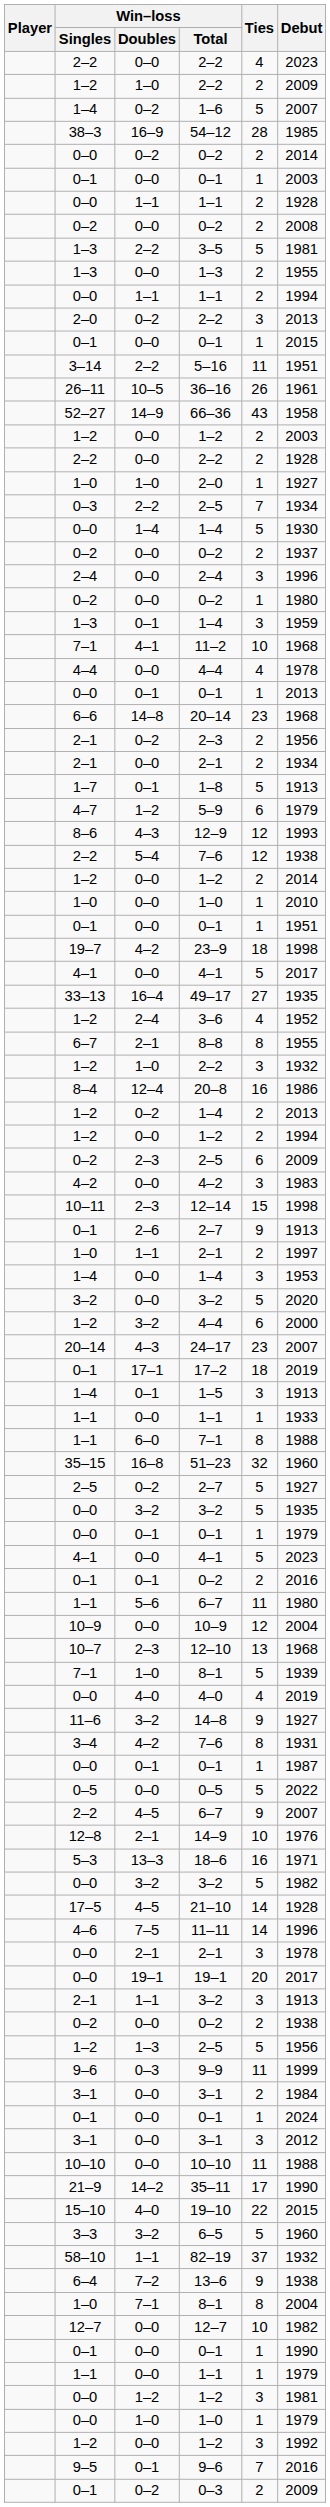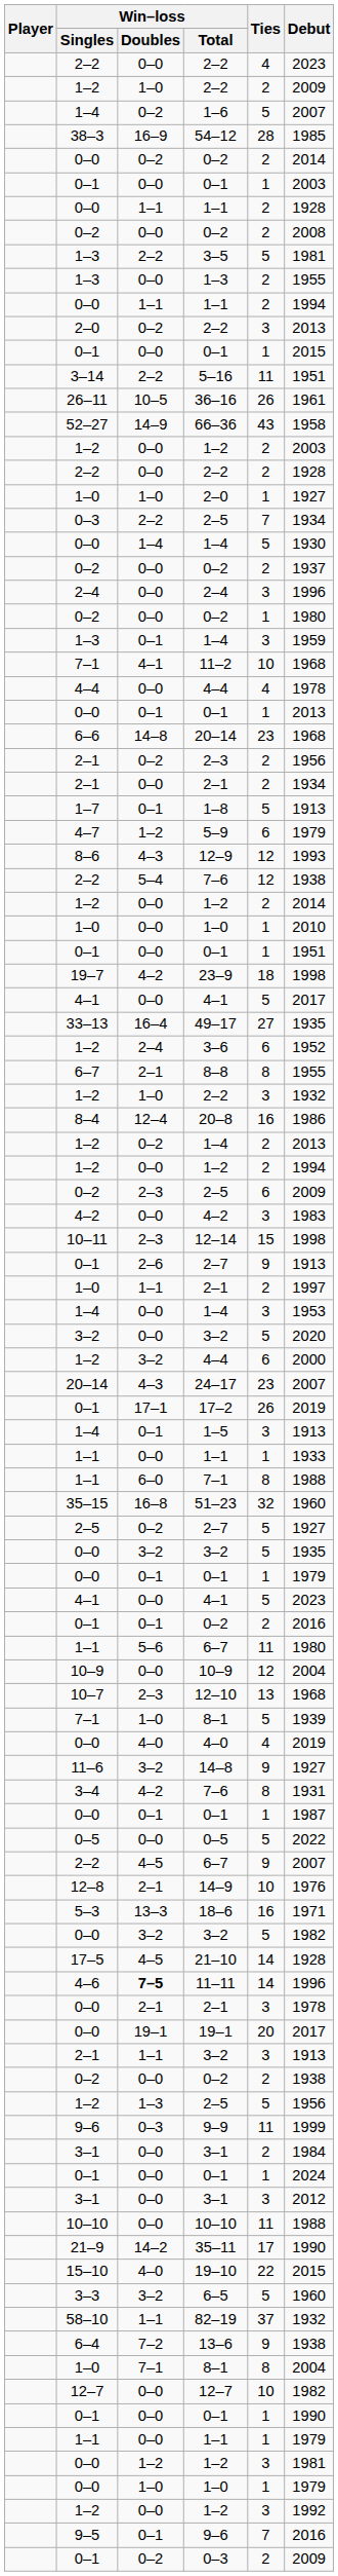 <table class="wikitable sortable" style=text-align:center>
 <tr>
 <th rowspan="2">Player</th>
 <th colspan="3">Win–loss</th>
 <th rowspan="2">Ties</th>
 <th rowspan="2">Debut</th>
 </tr>
 <tr>
 <th>Singles</th>
 <th>Doubles</th>
 <th width=60>Total</th>
 </tr>
 <tr>
 <td align=left></td>
 <td>2–2</td>
 <td>0–0</td>
 <td>2–2</td>
 <td>4</td>
 <td>2023</td>
 </tr>
 <tr>
 <td align=left></td>
 <td>1–2</td>
 <td>1–0</td>
 <td>2–2</td>
 <td>2</td>
 <td>2009</td>
 </tr>
 <tr>
 <td align=left></td>
 <td>1–4</td>
 <td>0–2</td>
 <td>1–6</td>
 <td>5</td>
 <td>2007</td>
 </tr>
 <tr>
 <td align=left></td>
 <td>38–3</td>
 <td>16–9</td>
 <td>54–12</td>
 <td>28</td>
 <td>1985</td>
 </tr>
 <tr>
 <td align=left></td>
 <td>0–0</td>
 <td>0–2</td>
 <td>0–2</td>
 <td>2</td>
 <td>2014</td>
 </tr>
 <tr>
 <td align=left></td>
 <td>0–1</td>
 <td>0–0</td>
 <td>0–1</td>
 <td>1</td>
 <td>2003</td>
 </tr>
 <tr>
 <td align=left></td>
 <td>0–0</td>
 <td>1–1</td>
 <td>1–1</td>
 <td>2</td>
 <td>1928</td>
 </tr>
 <tr>
 <td align=left></td>
 <td>0–2</td>
 <td>0–0</td>
 <td>0–2</td>
 <td>2</td>
 <td>2008</td>
 </tr>
 <tr>
 <td align=left></td>
 <td>1–3</td>
 <td>2–2</td>
 <td>3–5</td>
 <td>5</td>
 <td>1981</td>
 </tr>
 <tr>
 <td align=left></td>
 <td>1–3</td>
 <td>0–0</td>
 <td>1–3</td>
 <td>2</td>
 <td>1955</td>
 </tr>
 <tr>
 <td align=left></td>
 <td>0–0</td>
 <td>1–1</td>
 <td>1–1</td>
 <td>2</td>
 <td>1994</td>
 </tr>
 <tr>
 <td align=left></td>
 <td>2–0</td>
 <td>0–2</td>
 <td>2–2</td>
 <td>3</td>
 <td>2013</td>
 </tr>
 <tr>
 <td align=left></td>
 <td>0–1</td>
 <td>0–0</td>
 <td>0–1</td>
 <td>1</td>
 <td>2015</td>
 </tr>
 <tr>
 <td align=left></td>
 <td>3–14</td>
 <td>2–2</td>
 <td>5–16</td>
 <td>11</td>
 <td>1951</td>
 </tr>
 <tr>
 <td align=left></td>
 <td>26–11</td>
 <td>10–5</td>
 <td>36–16</td>
 <td>26</td>
 <td>1961</td>
 </tr>
 <tr>
 <td align=left></td>
 <td>52–27</td>
 <td>14–9</td>
 <td>66–36</td>
 <td>43</td>
 <td>1958</td>
 </tr>
 <tr>
 <td align=left></td>
 <td>1–2</td>
 <td>0–0</td>
 <td>1–2</td>
 <td>2</td>
 <td>2003</td>
 </tr>
 <tr>
 <td align=left></td>
 <td>2–2</td>
 <td>0–0</td>
 <td>2–2</td>
 <td>2</td>
 <td>1928</td>
 </tr>
 <tr>
 <td align=left></td>
 <td>1–0</td>
 <td>1–0</td>
 <td>2–0</td>
 <td>1</td>
 <td>1927</td>
 </tr>
 <tr>
 <td align=left></td>
 <td>0–3</td>
 <td>2–2</td>
 <td>2–5</td>
 <td>7</td>
 <td>1934</td>
 </tr>
 <tr>
 <td align=left></td>
 <td>0–0</td>
 <td>1–4</td>
 <td>1–4</td>
 <td>5</td>
 <td>1930</td>
 </tr>
 <tr>
 <td align=left></td>
 <td>0–2</td>
 <td>0–0</td>
 <td>0–2</td>
 <td>2</td>
 <td>1937</td>
 </tr>
 <tr>
 <td align=left></td>
 <td>2–4</td>
 <td>0–0</td>
 <td>2–4</td>
 <td>3</td>
 <td>1996</td>
 </tr>
 <tr>
 <td align=left></td>
 <td>0–2</td>
 <td>0–0</td>
 <td>0–2</td>
 <td>1</td>
 <td>1980</td>
 </tr>
 <tr>
 <td align=left></td>
 <td>1–3</td>
 <td>0–1</td>
 <td>1–4</td>
 <td>3</td>
 <td>1959</td>
 </tr>
 <tr>
 <td align=left></td>
 <td>7–1</td>
 <td>4–1</td>
 <td>11–2</td>
 <td>10</td>
 <td>1968</td>
 </tr>
 <tr>
 <td align=left></td>
 <td>4–4</td>
 <td>0–0</td>
 <td>4–4</td>
 <td>4</td>
 <td>1978</td>
 </tr>
 <tr>
 <td align=left></td>
 <td>0–0</td>
 <td>0–1</td>
 <td>0–1</td>
 <td>1</td>
 <td>2013</td>
 </tr>
 <tr>
 <td align=left></td>
 <td>6–6</td>
 <td>14–8</td>
 <td>20–14</td>
 <td>23</td>
 <td>1968</td>
 </tr>
 <tr>
 <td align=left></td>
 <td>2–1</td>
 <td>0–2</td>
 <td>2–3</td>
 <td>2</td>
 <td>1956</td>
 </tr>
 <tr>
 <td align=left></td>
 <td>2–1</td>
 <td>0–0</td>
 <td>2–1</td>
 <td>2</td>
 <td>1934</td>
 </tr>
 <tr>
 <td align=left></td>
 <td>1–7</td>
 <td>0–1</td>
 <td>1–8</td>
 <td>5</td>
 <td>1913</td>
 </tr>
 <tr>
 <td align=left></td>
 <td>4–7</td>
 <td>1–2</td>
 <td>5–9</td>
 <td>6</td>
 <td>1979</td>
 </tr>
 <tr>
 <td align=left></td>
 <td>8–6</td>
 <td>4–3</td>
 <td>12–9</td>
 <td>12</td>
 <td>1993</td>
 </tr>
 <tr>
 <td align=left></td>
 <td>2–2</td>
 <td>5–4</td>
 <td>7–6</td>
 <td>12</td>
 <td>1938</td>
 </tr>
 <tr>
 <td align=left></td>
 <td>1–2</td>
 <td>0–0</td>
 <td>1–2</td>
 <td>2</td>
 <td>2014</td>
 </tr>
 <tr>
 <td align=left></td>
 <td>1–0</td>
 <td>0–0</td>
 <td>1–0</td>
 <td>1</td>
 <td>2010</td>
 </tr>
 <tr>
 <td align=left></td>
 <td>0–1</td>
 <td>0–0</td>
 <td>0–1</td>
 <td>1</td>
 <td>1951</td>
 </tr>
 <tr>
 <td align=left></td>
 <td>19–7</td>
 <td>4–2</td>
 <td>23–9</td>
 <td>18</td>
 <td>1998</td>
 </tr>
 <tr>
 <td align=left></td>
 <td>4–1</td>
 <td>0–0</td>
 <td>4–1</td>
 <td>5</td>
 <td>2017</td>
 </tr>
 <tr>
 <td align=left></td>
 <td>33–13</td>
 <td>16–4</td>
 <td>49–17</td>
 <td>27</td>
 <td>1935</td>
 </tr>
 <tr>
 <td align=left></td>
 <td>1–2</td>
 <td>2–4</td>
 <td>3–6</td>
-<td>4</td>
+<td>6</td>
 <td>1952</td>
 </tr>
 <tr>
 <td align=left></td>
 <td>6–7</td>
 <td>2–1</td>
 <td>8–8</td>
 <td>8</td>
 <td>1955</td>
 </tr>
 <tr>
 <td align=left></td>
 <td>1–2</td>
 <td>1–0</td>
 <td>2–2</td>
 <td>3</td>
 <td>1932</td>
 </tr>
 <tr>
 <td align=left></td>
 <td>8–4</td>
 <td>12–4</td>
 <td>20–8</td>
 <td>16</td>
 <td>1986</td>
 </tr>
 <tr>
 <td align=left></td>
 <td>1–2</td>
 <td>0–2</td>
 <td>1–4</td>
 <td>2</td>
 <td>2013</td>
 </tr>
 <tr>
 <td align=left></td>
 <td>1–2</td>
 <td>0–0</td>
 <td>1–2</td>
 <td>2</td>
 <td>1994</td>
 </tr>
 <tr>
 <td align=left></td>
 <td>0–2</td>
 <td>2–3</td>
 <td>2–5</td>
 <td>6</td>
 <td>2009</td>
 </tr>
 <tr>
 <td align=left></td>
 <td>4–2</td>
 <td>0–0</td>
 <td>4–2</td>
 <td>3</td>
 <td>1983</td>
 </tr>
 <tr>
 <td align=left></td>
 <td>10–11</td>
 <td>2–3</td>
 <td>12–14</td>
 <td>15</td>
 <td>1998</td>
 </tr>
 <tr>
 <td align=left></td>
 <td>0–1</td>
 <td>2–6</td>
 <td>2–7</td>
 <td>9</td>
 <td>1913</td>
 </tr>
 <tr>
 <td align=left></td>
 <td>1–0</td>
 <td>1–1</td>
 <td>2–1</td>
 <td>2</td>
 <td>1997</td>
 </tr>
 <tr>
 <td align=left></td>
 <td>1–4</td>
 <td>0–0</td>
 <td>1–4</td>
 <td>3</td>
 <td>1953</td>
 </tr>
 <tr>
 <td align=left></td>
 <td>3–2</td>
 <td>0–0</td>
 <td>3–2</td>
 <td>5</td>
 <td>2020</td>
 </tr>
 <tr>
 <td align=left></td>
 <td>1–2</td>
 <td>3–2</td>
 <td>4–4</td>
 <td>6</td>
 <td>2000</td>
 </tr>
 <tr>
 <td align=left></td>
 <td>20–14</td>
 <td>4–3</td>
 <td>24–17</td>
 <td>23</td>
 <td>2007</td>
 </tr>
 <tr>
 <td align=left></td>
 <td>0–1</td>
 <td>17–1</td>
 <td>17–2</td>
-<td>18</td>
+<td>26</td>
 <td>2019</td>
 </tr>
 <tr>
 <td align=left></td>
 <td>1–4</td>
 <td>0–1</td>
 <td>1–5</td>
 <td>3</td>
 <td>1913</td>
 </tr>
 <tr>
 <td align=left></td>
 <td>1–1</td>
 <td>0–0</td>
 <td>1–1</td>
 <td>1</td>
 <td>1933</td>
 </tr>
 <tr>
 <td align=left></td>
 <td>1–1</td>
 <td>6–0</td>
 <td>7–1</td>
 <td>8</td>
 <td>1988</td>
 </tr>
 <tr>
 <td align=left></td>
 <td>35–15</td>
 <td>16–8</td>
 <td>51–23</td>
 <td>32</td>
 <td>1960</td>
 </tr>
 <tr>
 <td align=left></td>
 <td>2–5</td>
 <td>0–2</td>
 <td>2–7</td>
 <td>5</td>
 <td>1927</td>
 </tr>
 <tr>
 <td align=left></td>
 <td>0–0</td>
 <td>3–2</td>
 <td>3–2</td>
 <td>5</td>
 <td>1935</td>
 </tr>
 <tr>
 <td align=left></td>
 <td>0–0</td>
 <td>0–1</td>
 <td>0–1</td>
 <td>1</td>
 <td>1979</td>
 </tr>
 <tr>
 <td align=left></td>
 <td>4–1</td>
 <td>0–0</td>
 <td>4–1</td>
 <td>5</td>
 <td>2023</td>
 </tr>
 <tr>
 <td align=left></td>
 <td>0–1</td>
 <td>0–1</td>
 <td>0–2</td>
 <td>2</td>
 <td>2016</td>
 </tr>
 <tr>
 <td align=left></td>
 <td>1–1</td>
 <td>5–6</td>
 <td>6–7</td>
 <td>11</td>
 <td>1980</td>
 </tr>
 <tr>
 <td align=left></td>
 <td>10–9</td>
 <td>0–0</td>
 <td>10–9</td>
 <td>12</td>
 <td>2004</td>
 </tr>
 <tr>
 <td align=left></td>
 <td>10–7</td>
 <td>2–3</td>
 <td>12–10</td>
 <td>13</td>
 <td>1968</td>
 </tr>
 <tr>
 <td align=left></td>
 <td>7–1</td>
 <td>1–0</td>
 <td>8–1</td>
 <td>5</td>
 <td>1939</td>
 </tr>
 <tr>
 <td align=left></td>
 <td>0–0</td>
 <td>4–0</td>
 <td>4–0</td>
 <td>4</td>
 <td>2019</td>
 </tr>
 <tr>
 <td align=left></td>
 <td>11–6</td>
 <td>3–2</td>
 <td>14–8</td>
 <td>9</td>
 <td>1927</td>
 </tr>
 <tr>
 <td align=left></td>
 <td>3–4</td>
 <td>4–2</td>
 <td>7–6</td>
 <td>8</td>
 <td>1931</td>
 </tr>
 <tr>
 <td align=left></td>
 <td>0–0</td>
 <td>0–1</td>
 <td>0–1</td>
 <td>1</td>
 <td>1987</td>
 </tr>
 <tr>
 <td align=left></td>
 <td>0–5</td>
 <td>0–0</td>
 <td>0–5</td>
 <td>5</td>
 <td>2022</td>
 </tr>
 <tr>
 <td align=left></td>
 <td>2–2</td>
 <td>4–5</td>
 <td>6–7</td>
 <td>9</td>
 <td>2007</td>
 </tr>
 <tr>
 <td align=left></td>
 <td>12–8</td>
 <td>2–1</td>
 <td>14–9</td>
 <td>10</td>
 <td>1976</td>
 </tr>
 <tr>
 <td align=left></td>
 <td>5–3</td>
 <td>13–3</td>
 <td>18–6</td>
 <td>16</td>
 <td>1971</td>
 </tr>
 <tr>
 <td align=left></td>
 <td>0–0</td>
 <td>3–2</td>
 <td>3–2</td>
 <td>5</td>
 <td>1982</td>
 </tr>
 <tr>
 <td align=left></td>
 <td>17–5</td>
 <td>4–5</td>
 <td>21–10</td>
 <td>14</td>
 <td>1928</td>
 </tr>
 <tr>
 <td align=left></td>
 <td>4–6</td>
-<td>7–5</td>
+<td><strong>7–5</strong></td>
 <td>11–11</td>
 <td>14</td>
 <td>1996</td>
 </tr>
 <tr>
 <td align=left></td>
 <td>0–0</td>
 <td>2–1</td>
 <td>2–1</td>
 <td>3</td>
 <td>1978</td>
 </tr>
 <tr>
 <td align=left></td>
 <td>0–0</td>
 <td>19–1</td>
 <td>19–1</td>
 <td>20</td>
 <td>2017</td>
 </tr>
 <tr>
 <td align=left></td>
 <td>2–1</td>
 <td>1–1</td>
 <td>3–2</td>
 <td>3</td>
 <td>1913</td>
 </tr>
 <tr>
 <td align=left></td>
 <td>0–2</td>
 <td>0–0</td>
 <td>0–2</td>
 <td>2</td>
 <td>1938</td>
 </tr>
 <tr>
 <td align=left></td>
 <td>1–2</td>
 <td>1–3</td>
 <td>2–5</td>
 <td>5</td>
 <td>1956</td>
 </tr>
 <tr>
 <td align=left></td>
 <td>9–6</td>
 <td>0–3</td>
 <td>9–9</td>
 <td>11</td>
 <td>1999</td>
 </tr>
 <tr>
 <td align=left></td>
 <td>3–1</td>
 <td>0–0</td>
 <td>3–1</td>
 <td>2</td>
 <td>1984</td>
 </tr>
 <tr>
 <td align=left></td>
 <td>0–1</td>
 <td>0–0</td>
 <td>0–1</td>
 <td>1</td>
 <td>2024</td>
 </tr>
 <tr>
 <td align=left></td>
 <td>3–1</td>
 <td>0–0</td>
 <td>3–1</td>
 <td>3</td>
 <td>2012</td>
 </tr>
 <tr>
 <td align=left></td>
 <td>10–10</td>
 <td>0–0</td>
 <td>10–10</td>
 <td>11</td>
 <td>1988</td>
 </tr>
 <tr>
 <td align=left></td>
 <td>21–9</td>
 <td>14–2</td>
 <td>35–11</td>
 <td>17</td>
 <td>1990</td>
 </tr>
 <tr>
 <td align=left></td>
 <td>15–10</td>
 <td>4–0</td>
 <td>19–10</td>
 <td>22</td>
 <td>2015</td>
 </tr>
 <tr>
 <td align=left></td>
 <td>3–3</td>
 <td>3–2</td>
 <td>6–5</td>
 <td>5</td>
 <td>1960</td>
 </tr>
 <tr>
 <td align=left></td>
 <td>58–10</td>
 <td>1–1</td>
 <td>82–19</td>
 <td>37</td>
 <td>1932</td>
 </tr>
 <tr>
 <td align=left></td>
 <td>6–4</td>
 <td>7–2</td>
 <td>13–6</td>
 <td>9</td>
 <td>1938</td>
 </tr>
 <tr>
 <td align=left></td>
 <td>1–0</td>
 <td>7–1</td>
 <td>8–1</td>
 <td>8</td>
 <td>2004</td>
 </tr>
 <tr>
 <td align=left></td>
 <td>12–7</td>
 <td>0–0</td>
 <td>12–7</td>
 <td>10</td>
 <td>1982</td>
 </tr>
 <tr>
 <td align=left></td>
 <td>0–1</td>
 <td>0–0</td>
 <td>0–1</td>
 <td>1</td>
 <td>1990</td>
 </tr>
 <tr>
 <td align=left></td>
 <td>1–1</td>
 <td>0–0</td>
 <td>1–1</td>
 <td>1</td>
 <td>1979</td>
 </tr>
 <tr>
 <td align=left></td>
 <td>0–0</td>
 <td>1–2</td>
 <td>1–2</td>
 <td>3</td>
 <td>1981</td>
 </tr>
 <tr>
 <td align=left></td>
 <td>0–0</td>
 <td>1–0</td>
 <td>1–0</td>
 <td>1</td>
 <td>1979</td>
 </tr>
 <tr>
 <td align=left></td>
 <td>1–2</td>
 <td>0–0</td>
 <td>1–2</td>
 <td>3</td>
 <td>1992</td>
 </tr>
 <tr>
 <td align=left></td>
 <td>9–5</td>
 <td>0–1</td>
 <td>9–6</td>
 <td>7</td>
 <td>2016</td>
 </tr>
 <tr>
 <td align=left></td>
 <td>0–1</td>
 <td>0–2</td>
 <td>0–3</td>
 <td>2</td>
 <td>2009</td>
 </tr>
 </table>
